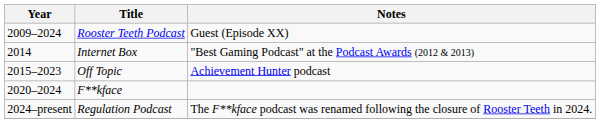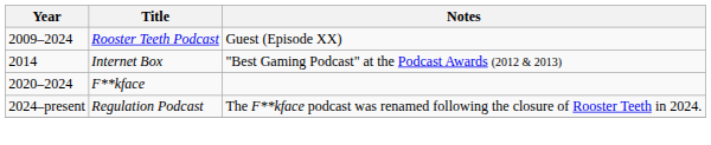 <table class="wikitable">
 <tr>
 <th>Year</th>
 <th>Title</th>
 <th>Notes</th>
 </tr>
 <tr>
 <td>2009–2024</td>
 <td><em><a href='#'>Rooster Teeth Podcast</a></em></td>
 <td>Guest (Episode XX)</td>
 </tr>
 <tr>
 <td>2014</td>
 <td><em>Internet Box</em></td>
 <td>"Best Gaming Podcast" at the <a href='#'>Podcast Awards</a> <small>(2012 & 2013)</small> <br></td>
 </tr>
 <tr>
-<td>2015–2023</td>
-<td><em>Off Topic</em></td>
-<td><a href='#'>Achievement Hunter</a> podcast</td>
-</tr>
-<tr>
 <td>2020–2024</td>
 <td><em>F**kface</em></td>
 <td></td>
 </tr>
 <tr>
 <td>2024–present</td>
 <td><em>Regulation Podcast</em></td>
 <td>The <em>F**kface</em> podcast was renamed following the closure of <a href='#'>Rooster Teeth</a> in 2024.</td>
 </tr>
 <tr>
 </tr>
 </table>
